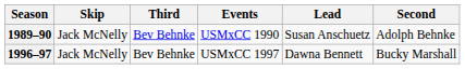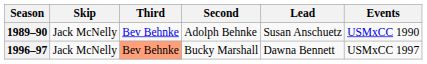 <table class="wikitable">
 <tr>
 <th scope="col">Season</th>
 <th scope="col">Skip</th>
 <th scope="col">Third</th>
+<th scope="col">Second</th>
+<th scope="col">Lead</th>
 <th scope="col">Events</th>
-<th scope="col">Lead</th>
-<th scope="col">Second</th>
 </tr>
 <tr>
 <th scope="row">1989–90</th>
 <td>Jack McNelly</td>
 <td><a href='#'>Bev Behnke</a></td>
+<td>Adolph Behnke</td>
+<td>Susan Anschuetz</td>
 <td><a href='#'>USMxCC</a> 1990 </td>
-<td>Susan Anschuetz</td>
-<td>Adolph Behnke</td>
 </tr>
 <tr>
 <th scope="row">1996–97</th>
 <td>Jack McNelly</td>
-<td>Bev Behnke</td>
+<td style="background: lightsalmon;">Bev Behnke</td>
+<td>Bucky Marshall</td>
+<td>Dawna Bennett</td>
 <td>USMxCC 1997 </td>
-<td>Dawna Bennett</td>
-<td>Bucky Marshall</td>
 </tr>
 </table>
